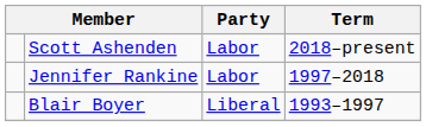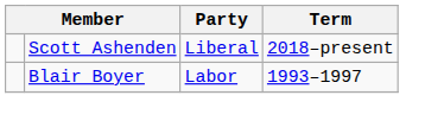 <table class="wikitable">
 <tr>
 <th colspan="2">Member</th>
 <th>Party</th>
 <th>Term</th>
 </tr>
 <tr>
 <td> </td>
 <td><a href='#'>Scott Ashenden</a></td>
-<td><a href='#'>Labor</a></td>
+<td><a href='#'>Liberal</a></td>
 <td><a href='#'>2018</a>–present</td>
 </tr>
 <tr>
 <td> </td>
-<td><a href='#'>Jennifer Rankine</a></td>
+<td><a href='#'>Blair Boyer</a></td>
 <td><a href='#'>Labor</a></td>
-<td><a href='#'>1997</a>–2018</td>
-</tr>
-<tr>
-<td> </td>
-<td><a href='#'>Blair Boyer</a></td>
-<td><a href='#'>Liberal</a></td>
 <td><a href='#'>1993</a>–1997</td>
 </tr>
 <tr>
 </tr>
 </table>
